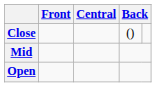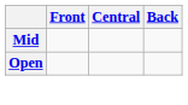 <table class="wikitable" style="text-align:center">
 <tr>
 <th></th>
 <th><a href='#'>Front</a></th>
 <th><a href='#'>Central</a></th>
 <th colspan="2"><a href='#'>Back</a></th>
-</tr>
-<tr align="center">
-<th><a href='#'>Close</a></th>
-<td></td>
-<td></td>
-<td>()</td>
-<td></td>
 </tr>
 <tr align="center">
 <th><a href='#'>Mid</a></th>
 <td></td>
 <td> </td>
 <td colspan="2"></td>
 </tr>
 <tr align="center">
 <th><a href='#'>Open</a></th>
 <td></td>
 <td></td>
 <td colspan="2"></td>
 </tr>
 </table>
